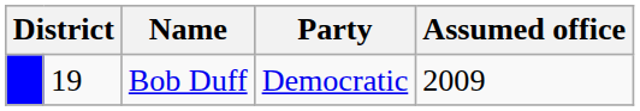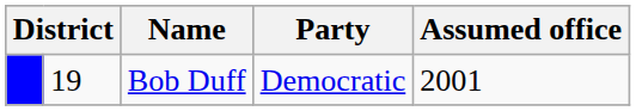 <table class="wikitable">
 <tr>
 <th colspan="2" style="text-align:center; vertical-align:bottom;"><strong>District</strong></th>
 <th style="text-align:center; vertical-align:bottom;"><strong>Name</strong></th>
 <th style="text-align:center; vertical-align:bottom;"><strong>Party</strong></th>
 <th style="text-align:center; vertical-align:bottom;"><strong>Assumed office</strong></th>
 </tr>
 <tr>
 <td style="background:blue;"> </td>
 <td>19</td>
 <td><a href='#'>Bob Duff</a></td>
 <td><a href='#'>Democratic</a></td>
-<td>2009</td>
+<td>2001</td>
 </tr>
 </table>
